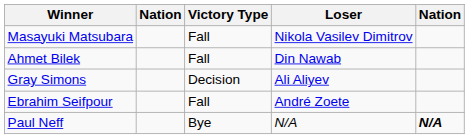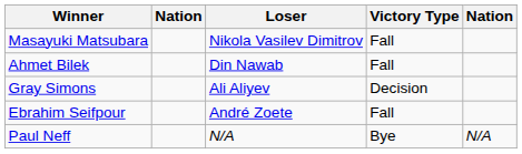 <table class="wikitable sortable" style="text-align:left;">
 <tr>
 <th>Winner</th>
 <th>Nation</th>
+<th>Loser</th>
 <th>Victory Type</th>
-<th>Loser</th>
 <th>Nation</th>
 </tr>
 <tr>
 <td><a href='#'>Masayuki Matsubara</a></td>
 <td></td>
+<td><a href='#'>Nikola Vasilev Dimitrov</a></td>
 <td>Fall</td>
-<td><a href='#'>Nikola Vasilev Dimitrov</a></td>
 <td></td>
 </tr>
 <tr>
 <td><a href='#'>Ahmet Bilek</a></td>
 <td></td>
+<td><a href='#'>Din Nawab</a></td>
 <td>Fall</td>
-<td><a href='#'>Din Nawab</a></td>
 <td></td>
 </tr>
 <tr>
 <td><a href='#'>Gray Simons</a></td>
 <td></td>
+<td><a href='#'>Ali Aliyev</a></td>
 <td>Decision</td>
-<td><a href='#'>Ali Aliyev</a></td>
 <td></td>
 </tr>
 <tr>
 <td><a href='#'>Ebrahim Seifpour</a></td>
 <td></td>
+<td><a href='#'>André Zoete</a></td>
 <td>Fall</td>
-<td><a href='#'>André Zoete</a></td>
 <td></td>
 </tr>
 <tr>
 <td><a href='#'>Paul Neff</a></td>
 <td></td>
+<td><em>N/A</em></td>
 <td>Bye</td>
 <td><em>N/A</em></td>
-<td><strong><em>N/A</em></strong></td>
 </tr>
 </table>
